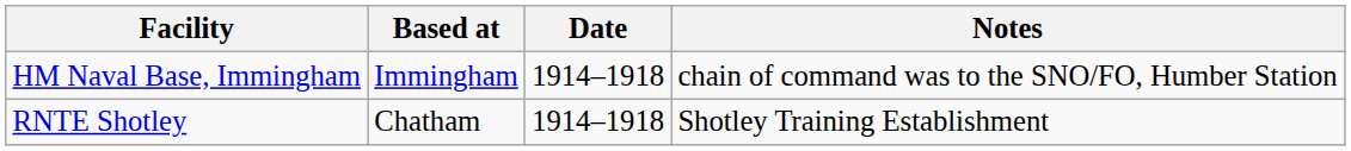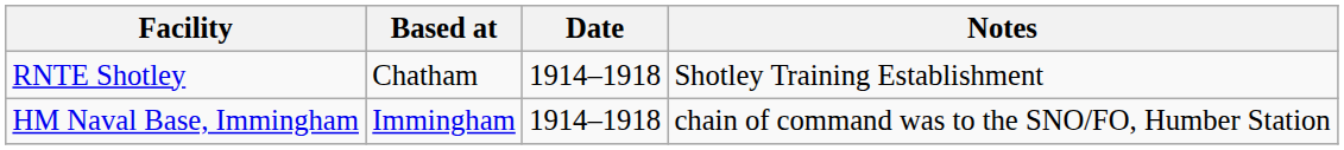 <table class="wikitable sortable">
 <tr>
 <th>Facility</th>
 <th>Based at</th>
 <th>Date</th>
 <th>Notes</th>
 </tr>
 <tr>
+<td><a href='#'>RNTE Shotley</a></td>
+<td>Chatham</td>
+<td>1914–1918</td>
+<td>Shotley Training Establishment</td>
+</tr>
+<tr>
 <td><a href='#'>HM Naval Base, Immingham</a></td>
 <td><a href='#'>Immingham</a></td>
 <td>1914–1918</td>
 <td>chain of command was to the SNO/FO, Humber Station</td>
 </tr>
-<tr>
-<td><a href='#'>RNTE Shotley</a></td>
-<td>Chatham</td>
-<td>1914–1918</td>
-<td>Shotley Training Establishment</td>
-</tr>
 </table>
